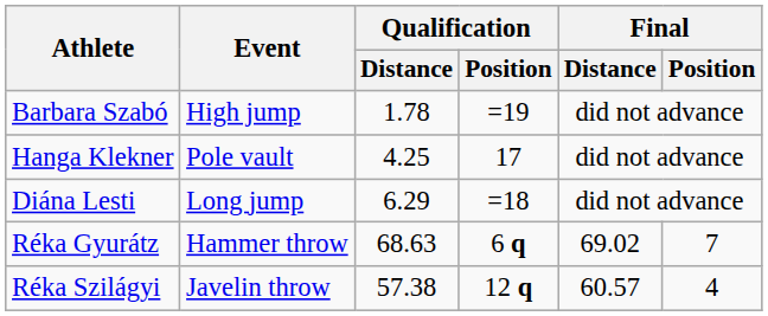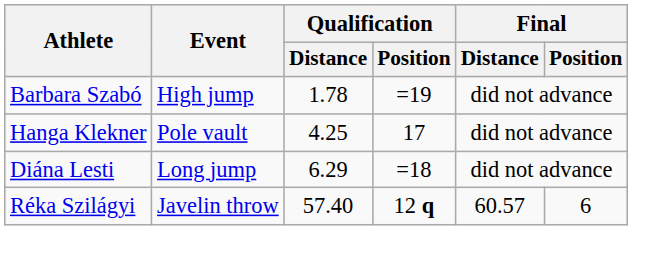 <table class=wikitable style=font-size:90%>
 <tr>
 <th rowspan=2>Athlete</th>
 <th rowspan=2>Event</th>
 <th colspan=2>Qualification</th>
 <th colspan=2>Final</th>
 </tr>
 <tr style=font-size:95%>
 <th>Distance</th>
 <th>Position</th>
 <th>Distance</th>
 <th>Position</th>
 </tr>
 <tr align=center>
 <td align=left><a href='#'>Barbara Szabó</a></td>
 <td align=left><a href='#'>High jump</a></td>
 <td>1.78</td>
 <td>=19</td>
 <td colspan=2>did not advance</td>
 </tr>
 <tr align=center>
 <td align=left><a href='#'>Hanga Klekner</a></td>
 <td align=left><a href='#'>Pole vault</a></td>
 <td>4.25</td>
 <td>17</td>
 <td colspan=2>did not advance</td>
 </tr>
 <tr align=center>
 <td align=left><a href='#'>Diána Lesti</a></td>
 <td align=left><a href='#'>Long jump</a></td>
 <td>6.29</td>
 <td>=18</td>
 <td colspan=2>did not advance</td>
 </tr>
 <tr align=center>
-<td align=left><a href='#'>Réka Gyurátz</a></td>
-<td align=left><a href='#'>Hammer throw</a></td>
-<td>68.63</td>
-<td>6 <strong>q</strong></td>
-<td>69.02</td>
-<td>7</td>
-</tr>
-<tr align=center>
 <td align=left><a href='#'>Réka Szilágyi</a></td>
 <td align=left><a href='#'>Javelin throw</a></td>
-<td>57.38</td>
+<td>57.40</td>
 <td>12 <strong>q</strong></td>
 <td>60.57 <strong></strong></td>
-<td>4</td>
+<td>6</td>
 </tr>
 </table>
